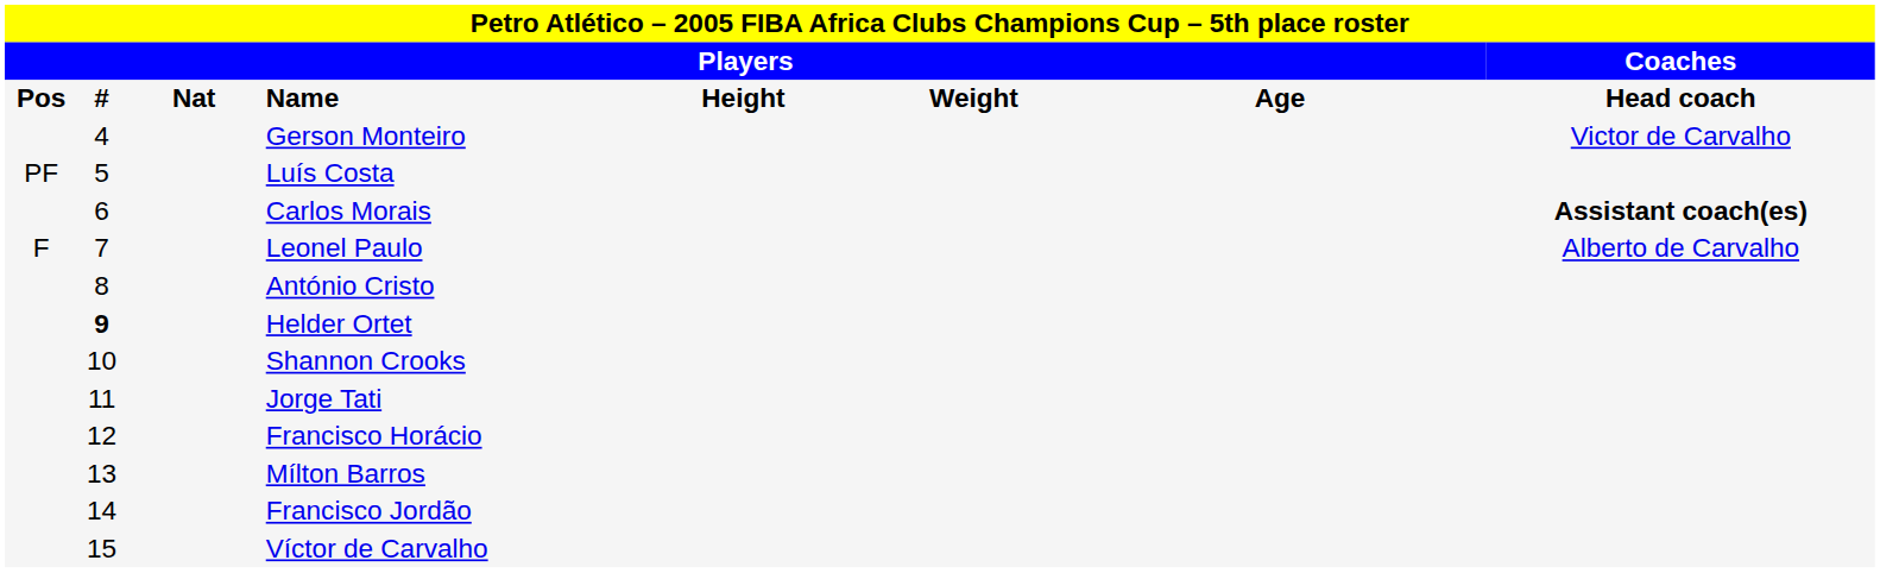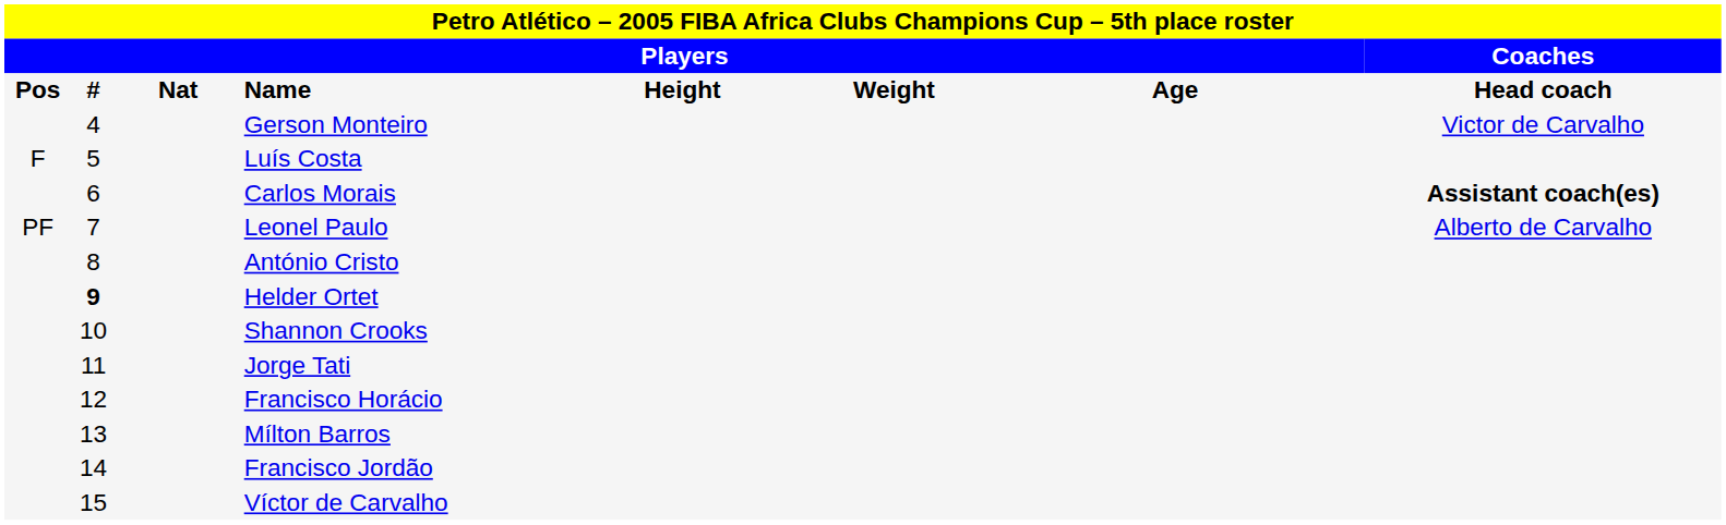 <table border=0 cellpadding=2 cellspacing=0  |- bgcolor=#f5f5f5 style="text-align:center; font-size:85%;" width=75%>
 <tr>
 <td colspan="8" style="background: yellow; color: black"><strong>Petro Atlético – 2005 FIBA Africa Clubs Champions Cup – 5th place roster</strong></td>
 </tr>
 <tr>
 <td colspan="7" style="background: blue; color: white"><strong>Players</strong></td>
 <td style="background: blue; color: white"><strong>Coaches</strong></td>
 </tr>
 <tr style="background=#f5f5f5; color: black">
 <th width=5px>Pos</th>
 <th width=5px>#</th>
 <th width=50px>Nat</th>
 <th width=135px align=left>Name</th>
 <th width=100px>Height</th>
 <th width=75px>Weight</th>
 <th width=160px>Age</th>
 <th width=150px>Head coach</th>
 </tr>
 <tr>
 <td></td>
 <td>4</td>
 <td></td>
 <td align=left><a href='#'>Gerson Monteiro</a></td>
 <td><span></span></td>
 <td><span></span></td>
 <td><span></span></td>
 <td> <a href='#'>Victor de Carvalho</a></td>
 </tr>
 <tr>
-<td>PF</td>
+<td>F</td>
 <td>5</td>
 <td></td>
 <td align=left><a href='#'>Luís Costa</a></td>
 <td><span></span></td>
 <td><span></span></td>
 <td><span></span></td>
 </tr>
 <tr>
 <td></td>
 <td>6</td>
 <td></td>
 <td align=left><a href='#'>Carlos Morais</a></td>
 <td><span></span></td>
 <td><span></span></td>
 <td><span></span></td>
 <td><strong>Assistant coach(es)</strong></td>
 </tr>
 <tr>
-<td>F</td>
+<td>PF</td>
 <td>7</td>
 <td></td>
 <td align=left><a href='#'>Leonel Paulo</a></td>
 <td><span></span></td>
 <td><span></span></td>
 <td><span></span></td>
 <td> <a href='#'>Alberto de Carvalho</a></td>
 </tr>
 <tr>
 <td></td>
 <td>8</td>
 <td></td>
 <td align=left><a href='#'>António Cristo</a></td>
 <td></td>
 <td></td>
 <td><span></span></td>
 </tr>
 <tr>
 <td></td>
 <td><strong>9</strong></td>
 <td></td>
 <td align=left><a href='#'>Helder Ortet</a></td>
 <td></td>
 <td></td>
 <td><span></span></td>
 </tr>
 <tr>
 <td></td>
 <td>10</td>
 <td></td>
 <td align=left><a href='#'>Shannon Crooks</a></td>
 <td></td>
 <td></td>
 <td><span></span></td>
 </tr>
 <tr>
 <td></td>
 <td>11</td>
 <td></td>
 <td align=left><a href='#'>Jorge Tati</a></td>
 <td><span></span></td>
 <td></td>
 <td><span></span></td>
 </tr>
 <tr>
 <td></td>
 <td>12</td>
 <td></td>
 <td align=left><a href='#'>Francisco Horácio</a></td>
 <td></td>
 <td></td>
 <td><span></span></td>
 </tr>
 <tr>
 <td></td>
 <td>13</td>
 <td></td>
 <td align=left><a href='#'>Mílton Barros</a></td>
 <td><span></span></td>
 <td><span></span></td>
 <td><span></span></td>
 </tr>
 <tr>
 <td></td>
 <td>14</td>
 <td></td>
 <td align=left><a href='#'>Francisco Jordão</a></td>
 <td><span></span></td>
 <td></td>
 <td><span></span></td>
 </tr>
 <tr>
 <td></td>
 <td>15</td>
 <td></td>
 <td align=left><a href='#'>Víctor de Carvalho</a></td>
 <td><span></span></td>
 <td><span></span></td>
 <td><span></span></td>
 </tr>
 </table>
